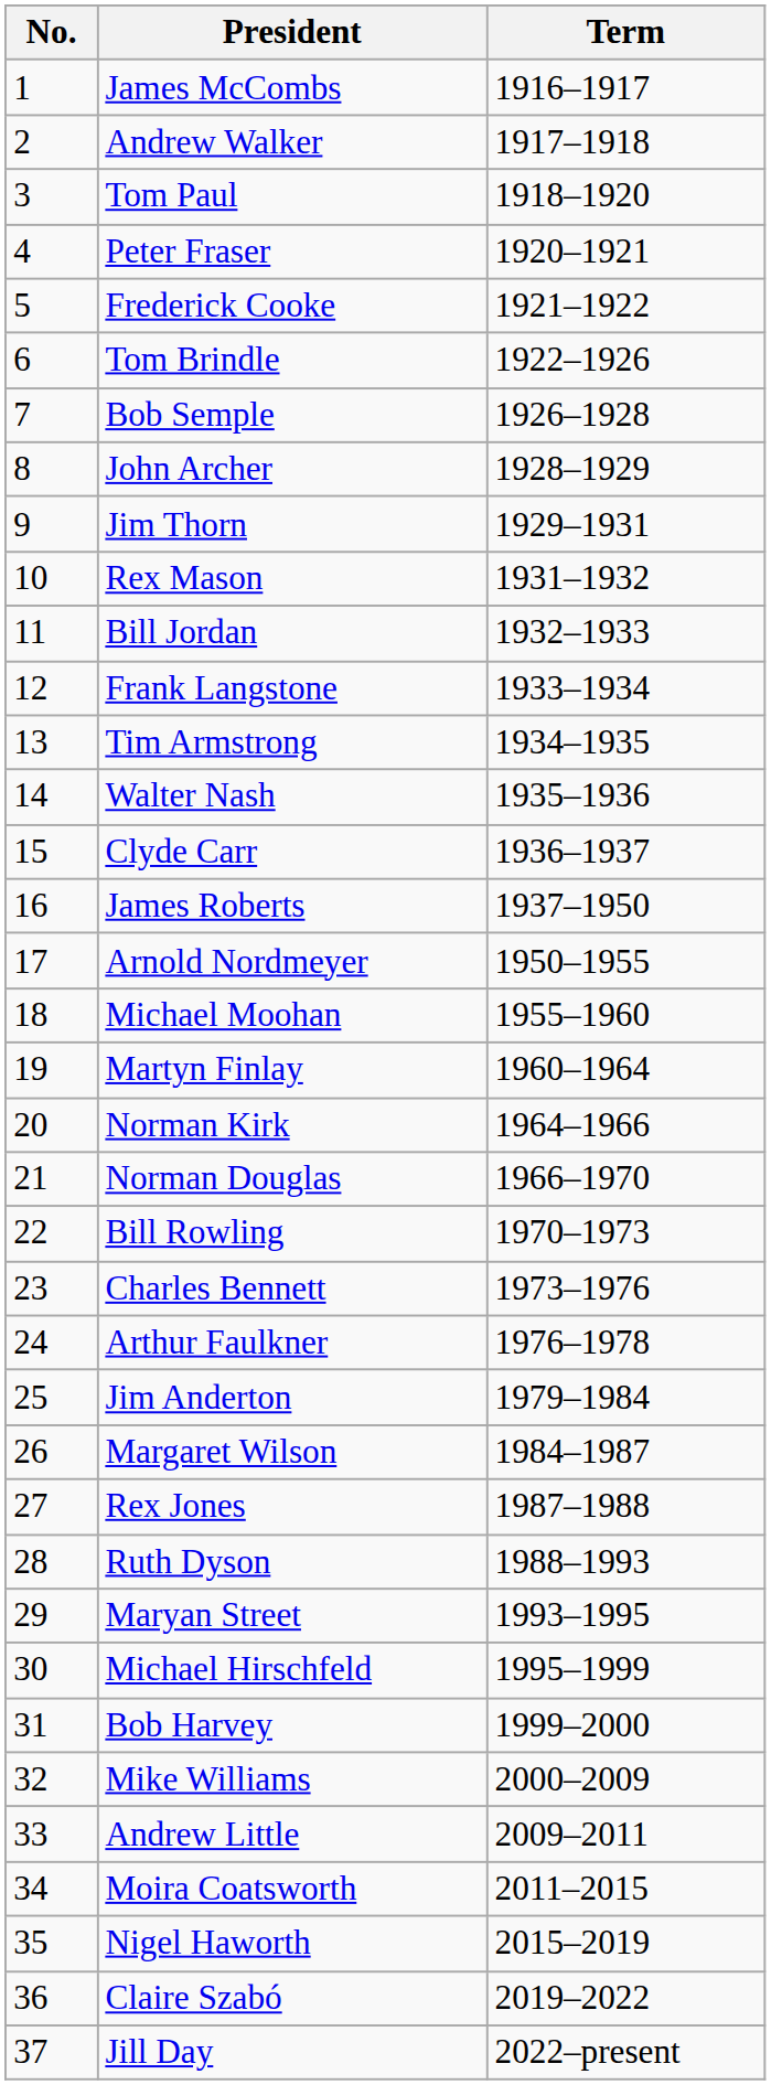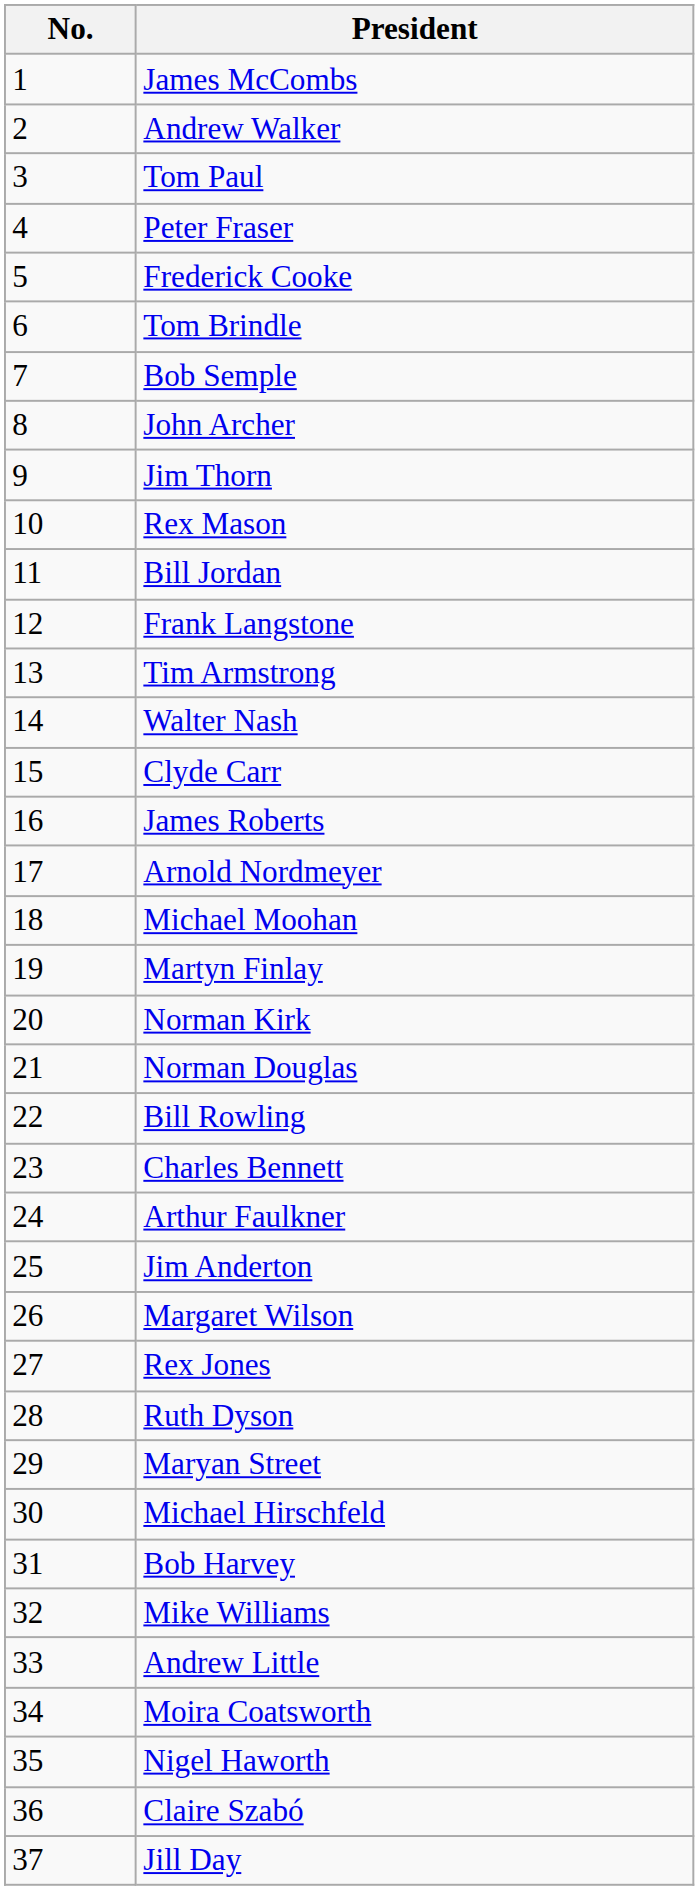 <table class="wikitable" style="width:28%;">
 <tr>
 <th>No.</th>
 <th>President</th>
-<th>Term</th>
 </tr>
 <tr>
 <td>1</td>
 <td><a href='#'>James McCombs</a></td>
-<td>1916–1917</td>
 </tr>
 <tr>
 <td>2</td>
 <td><a href='#'>Andrew Walker</a></td>
-<td>1917–1918</td>
 </tr>
 <tr>
 <td>3</td>
 <td><a href='#'>Tom Paul</a></td>
-<td>1918–1920</td>
 </tr>
 <tr>
 <td>4</td>
 <td><a href='#'>Peter Fraser</a></td>
-<td>1920–1921</td>
 </tr>
 <tr>
 <td>5</td>
 <td><a href='#'>Frederick Cooke</a></td>
-<td>1921–1922</td>
 </tr>
 <tr>
 <td>6</td>
 <td><a href='#'>Tom Brindle</a></td>
-<td>1922–1926</td>
 </tr>
 <tr>
 <td>7</td>
 <td><a href='#'>Bob Semple</a></td>
-<td>1926–1928</td>
 </tr>
 <tr>
 <td>8</td>
 <td><a href='#'>John Archer</a></td>
-<td>1928–1929</td>
 </tr>
 <tr>
 <td>9</td>
 <td><a href='#'>Jim Thorn</a></td>
-<td>1929–1931</td>
 </tr>
 <tr>
 <td>10</td>
 <td><a href='#'>Rex Mason</a></td>
-<td>1931–1932</td>
 </tr>
 <tr>
 <td>11</td>
 <td><a href='#'>Bill Jordan</a></td>
-<td>1932–1933</td>
 </tr>
 <tr>
 <td>12</td>
 <td><a href='#'>Frank Langstone</a></td>
-<td>1933–1934</td>
 </tr>
 <tr>
 <td>13</td>
 <td><a href='#'>Tim Armstrong</a></td>
-<td>1934–1935</td>
 </tr>
 <tr>
 <td>14</td>
 <td><a href='#'>Walter Nash</a></td>
-<td>1935–1936</td>
 </tr>
 <tr>
 <td>15</td>
 <td><a href='#'>Clyde Carr</a></td>
-<td>1936–1937</td>
 </tr>
 <tr>
 <td>16</td>
 <td><a href='#'>James Roberts</a></td>
-<td>1937–1950</td>
 </tr>
 <tr>
 <td>17</td>
 <td><a href='#'>Arnold Nordmeyer</a></td>
-<td>1950–1955</td>
 </tr>
 <tr>
 <td>18</td>
 <td><a href='#'>Michael Moohan</a></td>
-<td>1955–1960</td>
 </tr>
 <tr>
 <td>19</td>
 <td><a href='#'>Martyn Finlay</a></td>
-<td>1960–1964</td>
 </tr>
 <tr>
 <td>20</td>
 <td><a href='#'>Norman Kirk</a></td>
-<td>1964–1966</td>
 </tr>
 <tr>
 <td>21</td>
 <td><a href='#'>Norman Douglas</a></td>
-<td>1966–1970</td>
 </tr>
 <tr>
 <td>22</td>
 <td><a href='#'>Bill Rowling</a></td>
-<td>1970–1973</td>
 </tr>
 <tr>
 <td>23</td>
 <td><a href='#'>Charles Bennett</a></td>
-<td>1973–1976</td>
 </tr>
 <tr>
 <td>24</td>
 <td><a href='#'>Arthur Faulkner</a></td>
-<td>1976–1978</td>
 </tr>
 <tr>
 <td>25</td>
 <td><a href='#'>Jim Anderton</a></td>
-<td>1979–1984</td>
 </tr>
 <tr>
 <td>26</td>
 <td><a href='#'>Margaret Wilson</a></td>
-<td>1984–1987</td>
 </tr>
 <tr>
 <td>27</td>
 <td><a href='#'>Rex Jones</a></td>
-<td>1987–1988</td>
 </tr>
 <tr>
 <td>28</td>
 <td><a href='#'>Ruth Dyson</a></td>
-<td>1988–1993</td>
 </tr>
 <tr>
 <td>29</td>
 <td><a href='#'>Maryan Street</a></td>
-<td>1993–1995</td>
 </tr>
 <tr>
 <td>30</td>
 <td><a href='#'>Michael Hirschfeld</a></td>
-<td>1995–1999</td>
 </tr>
 <tr>
 <td>31</td>
 <td><a href='#'>Bob Harvey</a></td>
-<td>1999–2000</td>
 </tr>
 <tr>
 <td>32</td>
 <td><a href='#'>Mike Williams</a></td>
-<td>2000–2009</td>
 </tr>
 <tr>
 <td>33</td>
 <td><a href='#'>Andrew Little</a></td>
-<td>2009–2011</td>
 </tr>
 <tr>
 <td>34</td>
 <td><a href='#'>Moira Coatsworth</a></td>
-<td>2011–2015</td>
 </tr>
 <tr>
 <td>35</td>
 <td><a href='#'>Nigel Haworth</a></td>
-<td>2015–2019</td>
 </tr>
 <tr>
 <td>36</td>
 <td><a href='#'>Claire Szabó</a></td>
-<td>2019–2022</td>
 </tr>
 <tr>
 <td>37</td>
 <td><a href='#'>Jill Day</a></td>
-<td>2022–present</td>
 </tr>
 </table>
